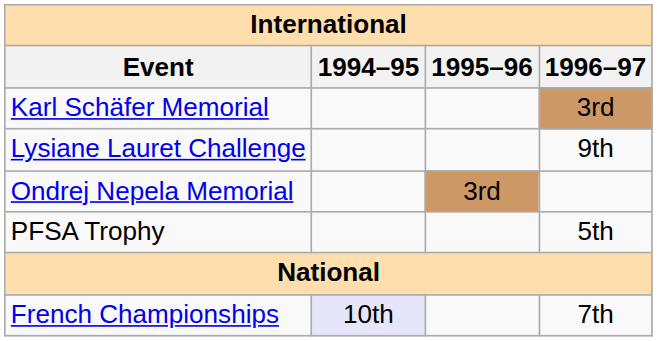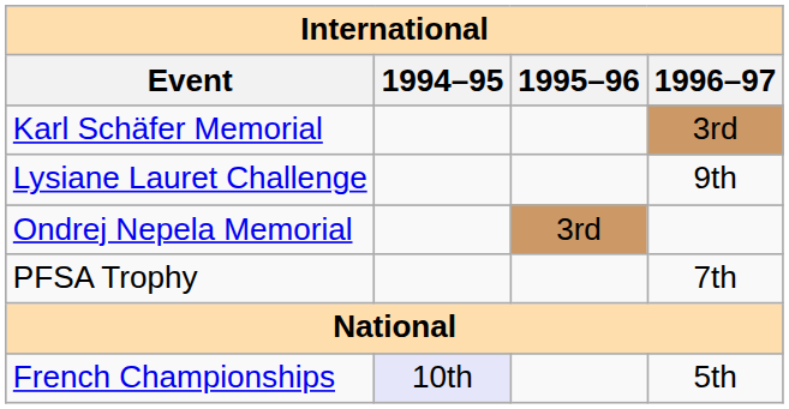 <table class="wikitable" style="text-align:center">
 <tr>
 <th style="background-color: #ffdead; " colspan=4 align=center>International</th>
 </tr>
 <tr>
 <th>Event</th>
 <th>1994–95</th>
 <th>1995–96</th>
 <th>1996–97</th>
 </tr>
 <tr>
 <td align=left><a href='#'>Karl Schäfer Memorial</a></td>
 <td></td>
 <td></td>
 <td bgcolor=cc9966>3rd</td>
 </tr>
 <tr>
 <td align=left><a href='#'>Lysiane Lauret Challenge</a></td>
 <td></td>
 <td></td>
 <td>9th</td>
 </tr>
 <tr>
 <td align=left><a href='#'>Ondrej Nepela Memorial</a></td>
 <td></td>
 <td bgcolor=cc9966>3rd</td>
 <td></td>
 </tr>
 <tr>
 <td align=left>PFSA Trophy</td>
 <td></td>
 <td></td>
-<td>5th</td>
+<td>7th</td>
 </tr>
 <tr>
 <th style="background-color: #ffdead; " colspan=4 align=center>National</th>
 </tr>
 <tr>
 <td align=left><a href='#'>French Championships</a></td>
 <td style="background: lavender;">10th</td>
 <td></td>
-<td>7th</td>
+<td>5th</td>
 </tr>
 </table>
